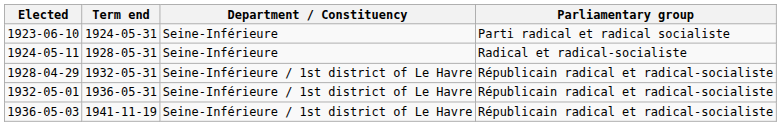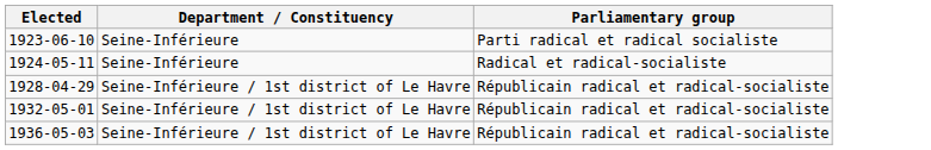 <table class=wikitable>
 <tr>
 <th>Elected</th>
-<th>Term end</th>
 <th>Department / Constituency</th>
 <th>Parliamentary group</th>
 </tr>
 <tr>
 <td>1923-06-10</td>
-<td>1924-05-31</td>
 <td>Seine-Inférieure</td>
 <td>Parti radical et radical socialiste</td>
 </tr>
 <tr>
 <td>1924-05-11</td>
-<td>1928-05-31</td>
 <td>Seine-Inférieure</td>
 <td>Radical et radical-socialiste</td>
 </tr>
 <tr>
 <td>1928-04-29</td>
-<td>1932-05-31</td>
 <td>Seine-Inférieure / 1st district of Le Havre</td>
 <td>Républicain radical et radical-socialiste</td>
 </tr>
 <tr>
 <td>1932-05-01</td>
-<td>1936-05-31</td>
 <td>Seine-Inférieure / 1st district of Le Havre</td>
 <td>Républicain radical et radical-socialiste</td>
 </tr>
 <tr>
 <td>1936-05-03</td>
-<td>1941-11-19</td>
 <td>Seine-Inférieure / 1st district of Le Havre</td>
 <td>Républicain radical et radical-socialiste</td>
 </tr>
 </table>
